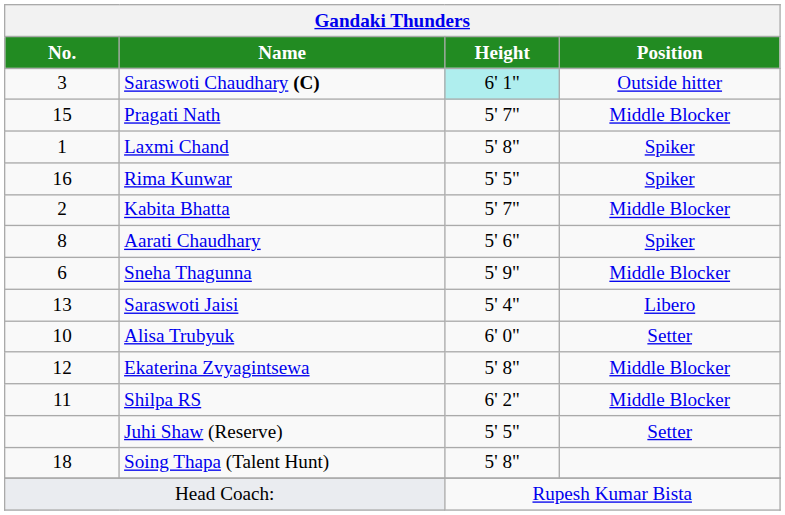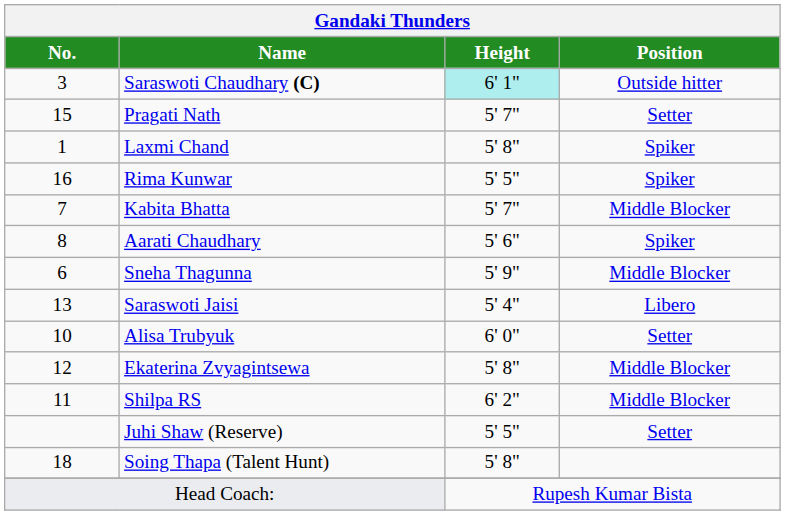 <table class="wikitable collapsible collapsed" style="font-size:90%; text-align:center">
 <tr>
 <th colspan=5 style="width:40em"><a href='#'>Gandaki Thunders</a></th>
 </tr>
 <tr>
 <th style="width:5em; color:#FFFFFF; background-color:#228B22">No.</th>
 <th style="width:15em; color:#FFFFFF; background-color:#228B22">Name</th>
 <th style="width:5em; color:#FFFFFF; background-color:#228B22">Height</th>
 <th style="width:10em; color:#FFFFFF; background-color:#228B22">Position</th>
 </tr>
 <tr>
 <td>3</td>
 <td align=left> <a href='#'>Saraswoti Chaudhary</a><strong> (C)</strong></td>
 <td style="background: paleturquoise;">6' 1"</td>
 <td><a href='#'>Outside hitter</a></td>
 </tr>
 <tr>
 <td>15</td>
 <td align=left> <a href='#'>Pragati Nath</a></td>
 <td>5' 7"</td>
-<td><a href='#'>Middle Blocker</a></td>
+<td><a href='#'>Setter</a></td>
 </tr>
 <tr>
 <td>1</td>
 <td align=left> <a href='#'>Laxmi Chand</a></td>
 <td>5' 8"</td>
 <td><a href='#'>Spiker</a></td>
 </tr>
 <tr>
 <td>16</td>
 <td align=left> <a href='#'>Rima Kunwar</a></td>
 <td>5' 5"</td>
 <td><a href='#'>Spiker</a></td>
 </tr>
 <tr>
-<td>2</td>
+<td>7</td>
 <td align=left> <a href='#'>Kabita Bhatta</a></td>
 <td>5' 7"</td>
 <td><a href='#'>Middle Blocker</a></td>
 </tr>
 <tr>
 <td>8</td>
 <td align=left> <a href='#'>Aarati Chaudhary</a></td>
 <td>5' 6"</td>
 <td><a href='#'>Spiker</a></td>
 </tr>
 <tr>
 <td>6</td>
 <td align=left> <a href='#'>Sneha Thagunna</a></td>
 <td>5' 9"</td>
 <td><a href='#'>Middle Blocker</a></td>
 </tr>
 <tr>
 <td>13</td>
 <td align=left> <a href='#'>Saraswoti Jaisi</a></td>
 <td>5' 4"</td>
 <td><a href='#'>Libero</a></td>
 </tr>
 <tr>
 <td>10</td>
 <td align=left> <a href='#'>Alisa Trubyuk</a></td>
 <td>6' 0"</td>
 <td><a href='#'>Setter</a></td>
 </tr>
 <tr>
 <td>12</td>
 <td align=left> <a href='#'>Ekaterina Zvyagintsewa</a></td>
 <td>5' 8"</td>
 <td><a href='#'>Middle Blocker</a></td>
 </tr>
 <tr>
 <td>11</td>
 <td align=left> <a href='#'>Shilpa RS</a></td>
 <td>6' 2"</td>
 <td><a href='#'>Middle Blocker</a></td>
 </tr>
 <tr>
 <td></td>
 <td align=left> <a href='#'>Juhi Shaw</a> (Reserve)</td>
 <td>5' 5"</td>
 <td><a href='#'>Setter</a></td>
 </tr>
 <tr>
 <td>18</td>
 <td align=left> <a href='#'>Soing Thapa</a> (Talent Hunt) </td>
 <td>5' 8"</td>
 <td></td>
 </tr>
 <tr>
 </tr>
 <tr class="sortbottom">
 <td colspan=2 style="background:#EAECF0">Head Coach:</td>
 <td colspan=2> <a href='#'>Rupesh Kumar Bista</a></td>
 </tr>
 </table>
